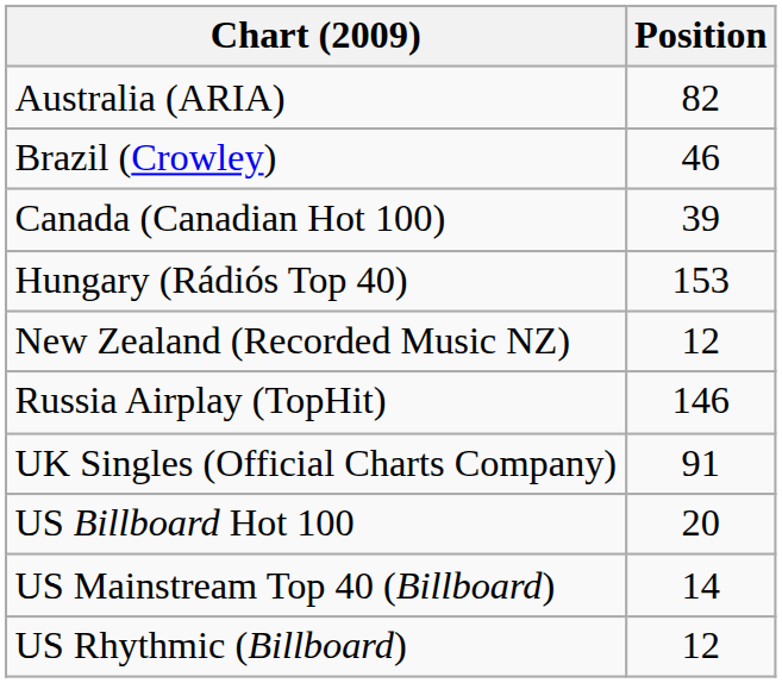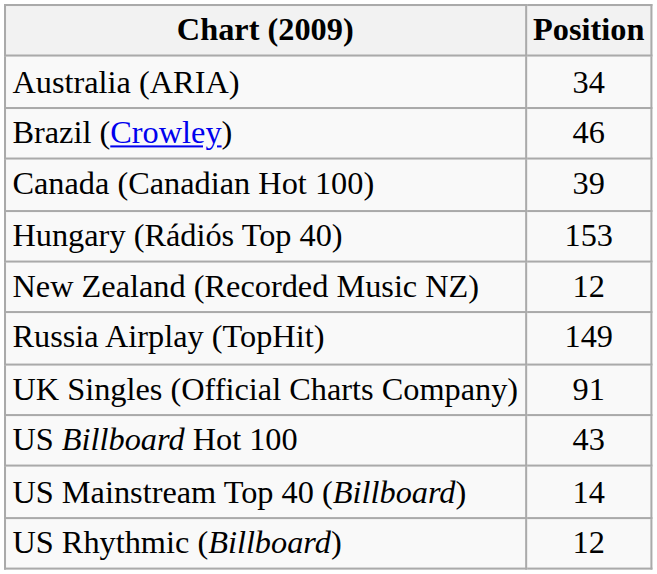 <table class="wikitable sortable">
 <tr>
 <th>Chart (2009)</th>
 <th>Position</th>
 </tr>
 <tr>
 <td>Australia (ARIA)</td>
-<td style="text-align:center;">82</td>
+<td style="text-align:center;">34</td>
 </tr>
 <tr>
 <td>Brazil (<a href='#'>Crowley</a>)</td>
 <td style="text-align:center;">46</td>
 </tr>
 <tr>
 <td>Canada (Canadian Hot 100)</td>
 <td style="text-align:center;">39</td>
 </tr>
 <tr>
 <td>Hungary (Rádiós Top 40)</td>
 <td style="text-align:center;">153</td>
 </tr>
 <tr>
 <td>New Zealand (Recorded Music NZ)</td>
 <td style="text-align:center;">12</td>
 </tr>
 <tr>
 <td>Russia Airplay (TopHit)</td>
-<td style="text-align:center;">146</td>
+<td style="text-align:center;">149</td>
 </tr>
 <tr>
 <td>UK Singles (Official Charts Company)</td>
 <td style="text-align:center;">91</td>
 </tr>
 <tr>
 <td>US <em>Billboard</em> Hot 100</td>
-<td style="text-align:center;">20</td>
+<td style="text-align:center;">43</td>
 </tr>
 <tr>
 <td>US Mainstream Top 40 (<em>Billboard</em>)</td>
 <td style="text-align:center;">14</td>
 </tr>
 <tr>
 <td>US Rhythmic (<em>Billboard</em>)</td>
 <td style="text-align:center;">12</td>
 </tr>
 </table>
